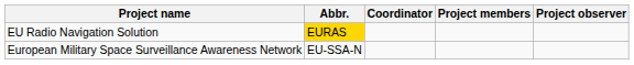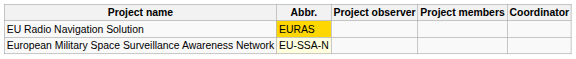 <table class="wikitable">
 <tr>
 <th>Project name</th>
 <th>Abbr.</th>
+<th>Project observer</th>
+<th>Project members</th>
 <th>Coordinator</th>
-<th>Project members</th>
-<th>Project observer</th>
 </tr>
 <tr>
 <td>EU Radio Navigation Solution</td>
 <td style="background: gold;">EURAS</td>
 <td></td>
 <td></td>
 <td></td>
 </tr>
 <tr>
 <td>European Military Space Surveillance Awareness Network</td>
-<td>EU-SSA-N</td>
+<td style="background: lightyellow;">EU-SSA-N</td>
 <td></td>
 <td></td>
 <td></td>
 </tr>
 </table>
